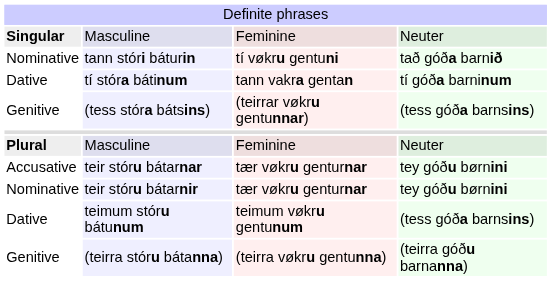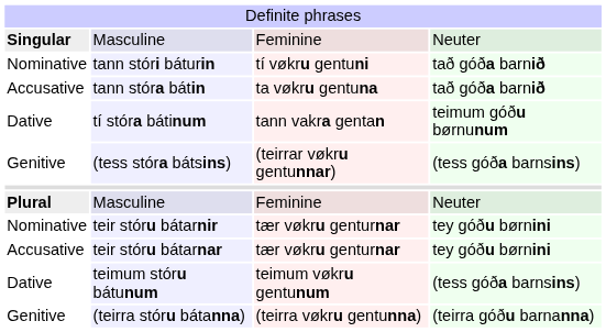 <table id="toc" style="margin-left: 15px;" width="600" cellpadding="2">
 <tr style="background:#ccccff">
 <td colspan="4" align="center" bgcolor="#ccccff">Definite phrases</td>
 </tr>
 <tr>
 <td bgcolor="#eeeeee"><strong>Singular</strong></td>
 <td bgcolor="#dedeee">Masculine</td>
 <td bgcolor="#eedede">Feminine</td>
 <td bgcolor="#deeede">Neuter</td>
 </tr>
 <tr>
 <td>Nominative</td>
 <td bgcolor="#efefff">tann stór<strong>i</strong> bátur<strong>in</strong></td>
 <td bgcolor="#ffefef">tí vøkr<strong>u</strong> gentu<strong>ni</strong></td>
 <td bgcolor="#efffef">tað góð<strong>a</strong> barn<strong>ið</strong></td>
 </tr>
 <tr>
+<td>Accusative</td>
+<td bgcolor="#efefff">tann stór<strong>a</strong> bát<strong>in</strong></td>
+<td bgcolor="#ffefef">ta vøkr<strong>u</strong> gentu<strong>na</strong></td>
+<td bgcolor="#efffef">tað góð<strong>a</strong> barn<strong>ið</strong></td>
+</tr>
+<tr>
 <td>Dative</td>
 <td bgcolor="#efefff">tí stór<strong>a</strong> báti<strong>num</strong></td>
 <td bgcolor="#ffefef">tann vakr<strong>a</strong> genta<strong>n</strong></td>
-<td bgcolor="#efffef">tí góð<strong>a</strong> barni<strong>num</strong></td>
+<td bgcolor="#efffef">teimum góð<strong>u</strong> børnu<strong>num</strong></td>
 </tr>
 <tr>
 <td>Genitive</td>
 <td bgcolor="#efefff">(tess stór<strong>a</strong> báts<strong>ins</strong>)</td>
 <td bgcolor="#ffefef">(teirrar vøkr<strong>u</strong> gentu<strong>nnar</strong>)</td>
 <td bgcolor="#efffef">(tess góð<strong>a</strong> barns<strong>ins</strong>)</td>
 </tr>
 <tr>
 <td colspan="4" bgcolor="#dddddd"></td>
 </tr>
 <tr>
 <td bgcolor="#eeeeee"><strong>Plural</strong></td>
 <td bgcolor="#dedeee">Masculine</td>
 <td bgcolor="#eedede">Feminine</td>
 <td bgcolor="#deeede">Neuter</td>
 </tr>
 <tr>
-<td>Accusative</td>
-<td bgcolor="#efefff">teir stór<strong>u</strong> bátar<strong>nar</strong></td>
+<td>Nominative</td>
+<td bgcolor="#efefff">teir stór<strong>u</strong> bátar<strong>nir</strong></td>
 <td bgcolor="#ffefef">tær vøkr<strong>u</strong> gentur<strong>nar</strong></td>
 <td bgcolor="#efffef">tey góð<strong>u</strong> børn<strong>ini</strong></td>
 </tr>
 <tr>
-<td>Nominative</td>
-<td bgcolor="#efefff">teir stór<strong>u</strong> bátar<strong>nir</strong></td>
+<td>Accusative</td>
+<td bgcolor="#efefff">teir stór<strong>u</strong> bátar<strong>nar</strong></td>
 <td bgcolor="#ffefef">tær vøkr<strong>u</strong> gentur<strong>nar</strong></td>
 <td bgcolor="#efffef">tey góð<strong>u</strong> børn<strong>ini</strong></td>
 </tr>
 <tr>
 <td>Dative</td>
 <td bgcolor="#efefff">teimum stór<strong>u</strong> bátu<strong>num</strong></td>
 <td bgcolor="#ffefef">teimum vøkr<strong>u</strong> gentu<strong>num</strong></td>
 <td bgcolor="#efffef">(tess góð<strong>a</strong> barns<strong>ins</strong>)</td>
 </tr>
 <tr>
 <td>Genitive</td>
 <td bgcolor="#efefff">(teirra stór<strong>u</strong> báta<strong>nna</strong>)</td>
 <td bgcolor="#ffefef">(teirra vøkr<strong>u</strong> gentu<strong>nna</strong>)</td>
 <td bgcolor="#efffef">(teirra góð<strong>u</strong> barna<strong>nna</strong>)</td>
 </tr>
 </table>
